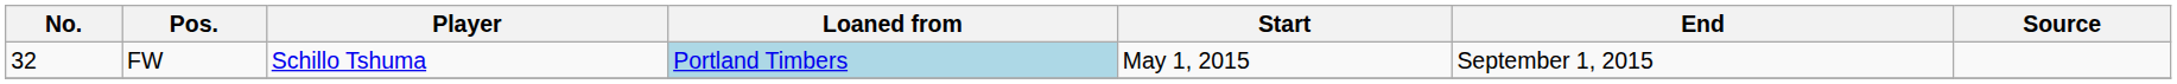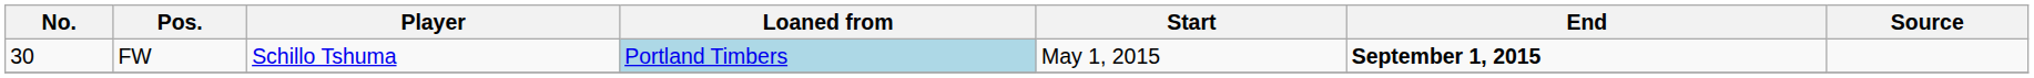 <table class="wikitable sortable" style="width:90%; text-align:center; font-size:95%; text-align:left;">
 <tr>
 <th><strong>No.</strong></th>
 <th><strong>Pos.</strong></th>
 <th><strong>Player</strong></th>
 <th><strong>Loaned from</strong></th>
 <th><strong>Start</strong></th>
 <th><strong>End</strong></th>
 <th><strong>Source</strong></th>
 </tr>
 <tr>
-<td>32</td>
+<td>30</td>
 <td>FW</td>
 <td> <a href='#'>Schillo Tshuma</a></td>
 <td style="background: lightblue;"> <a href='#'>Portland Timbers</a></td>
 <td>May 1, 2015</td>
-<td>September 1, 2015</td>
+<td><strong>September 1, 2015</strong></td>
 <td></td>
 </tr>
 <tr>
 </tr>
 </table>
